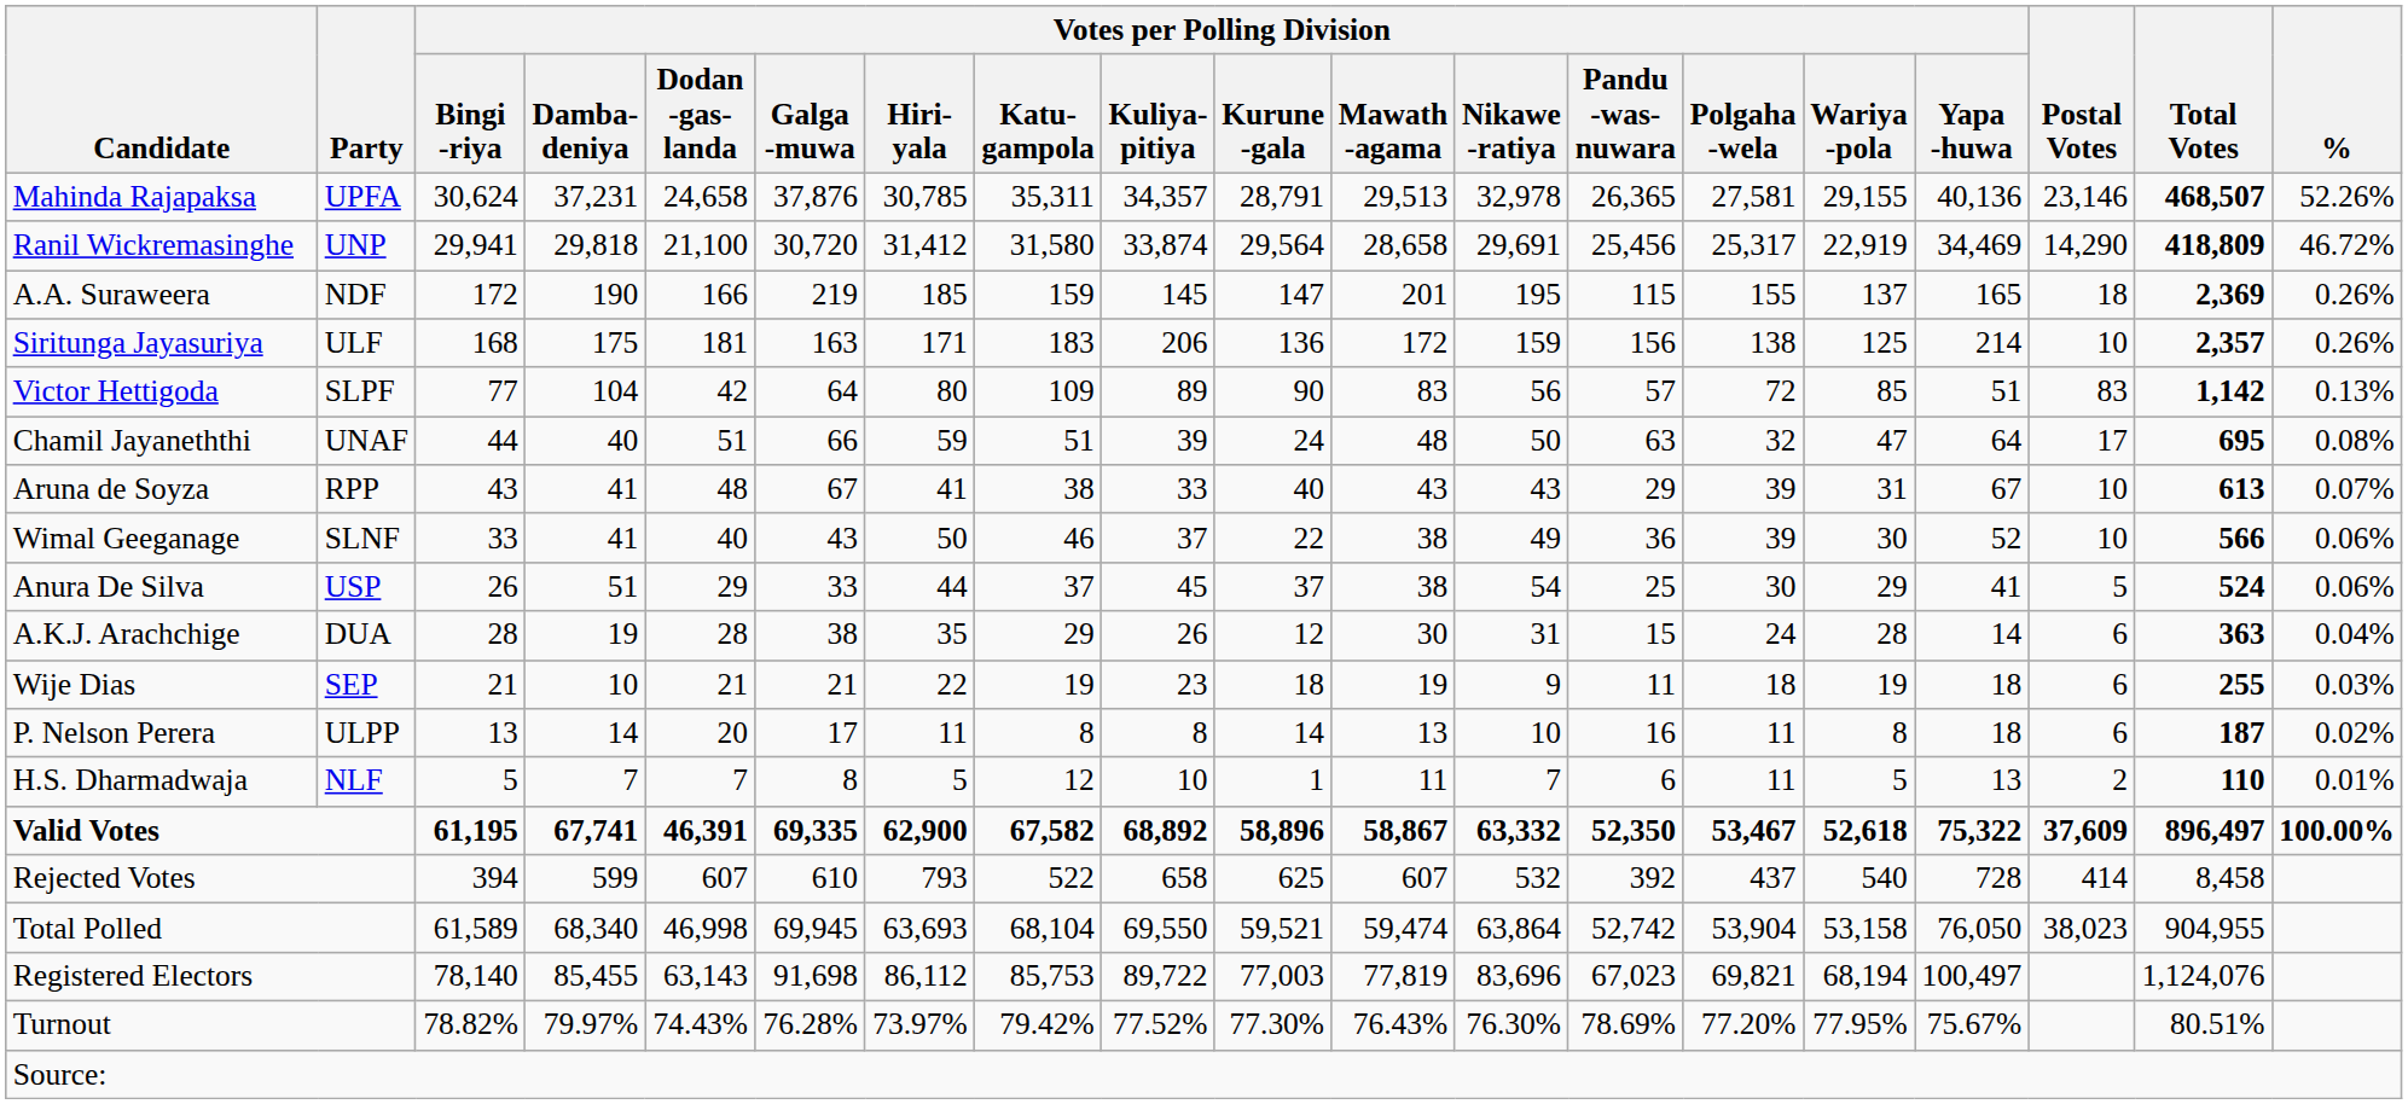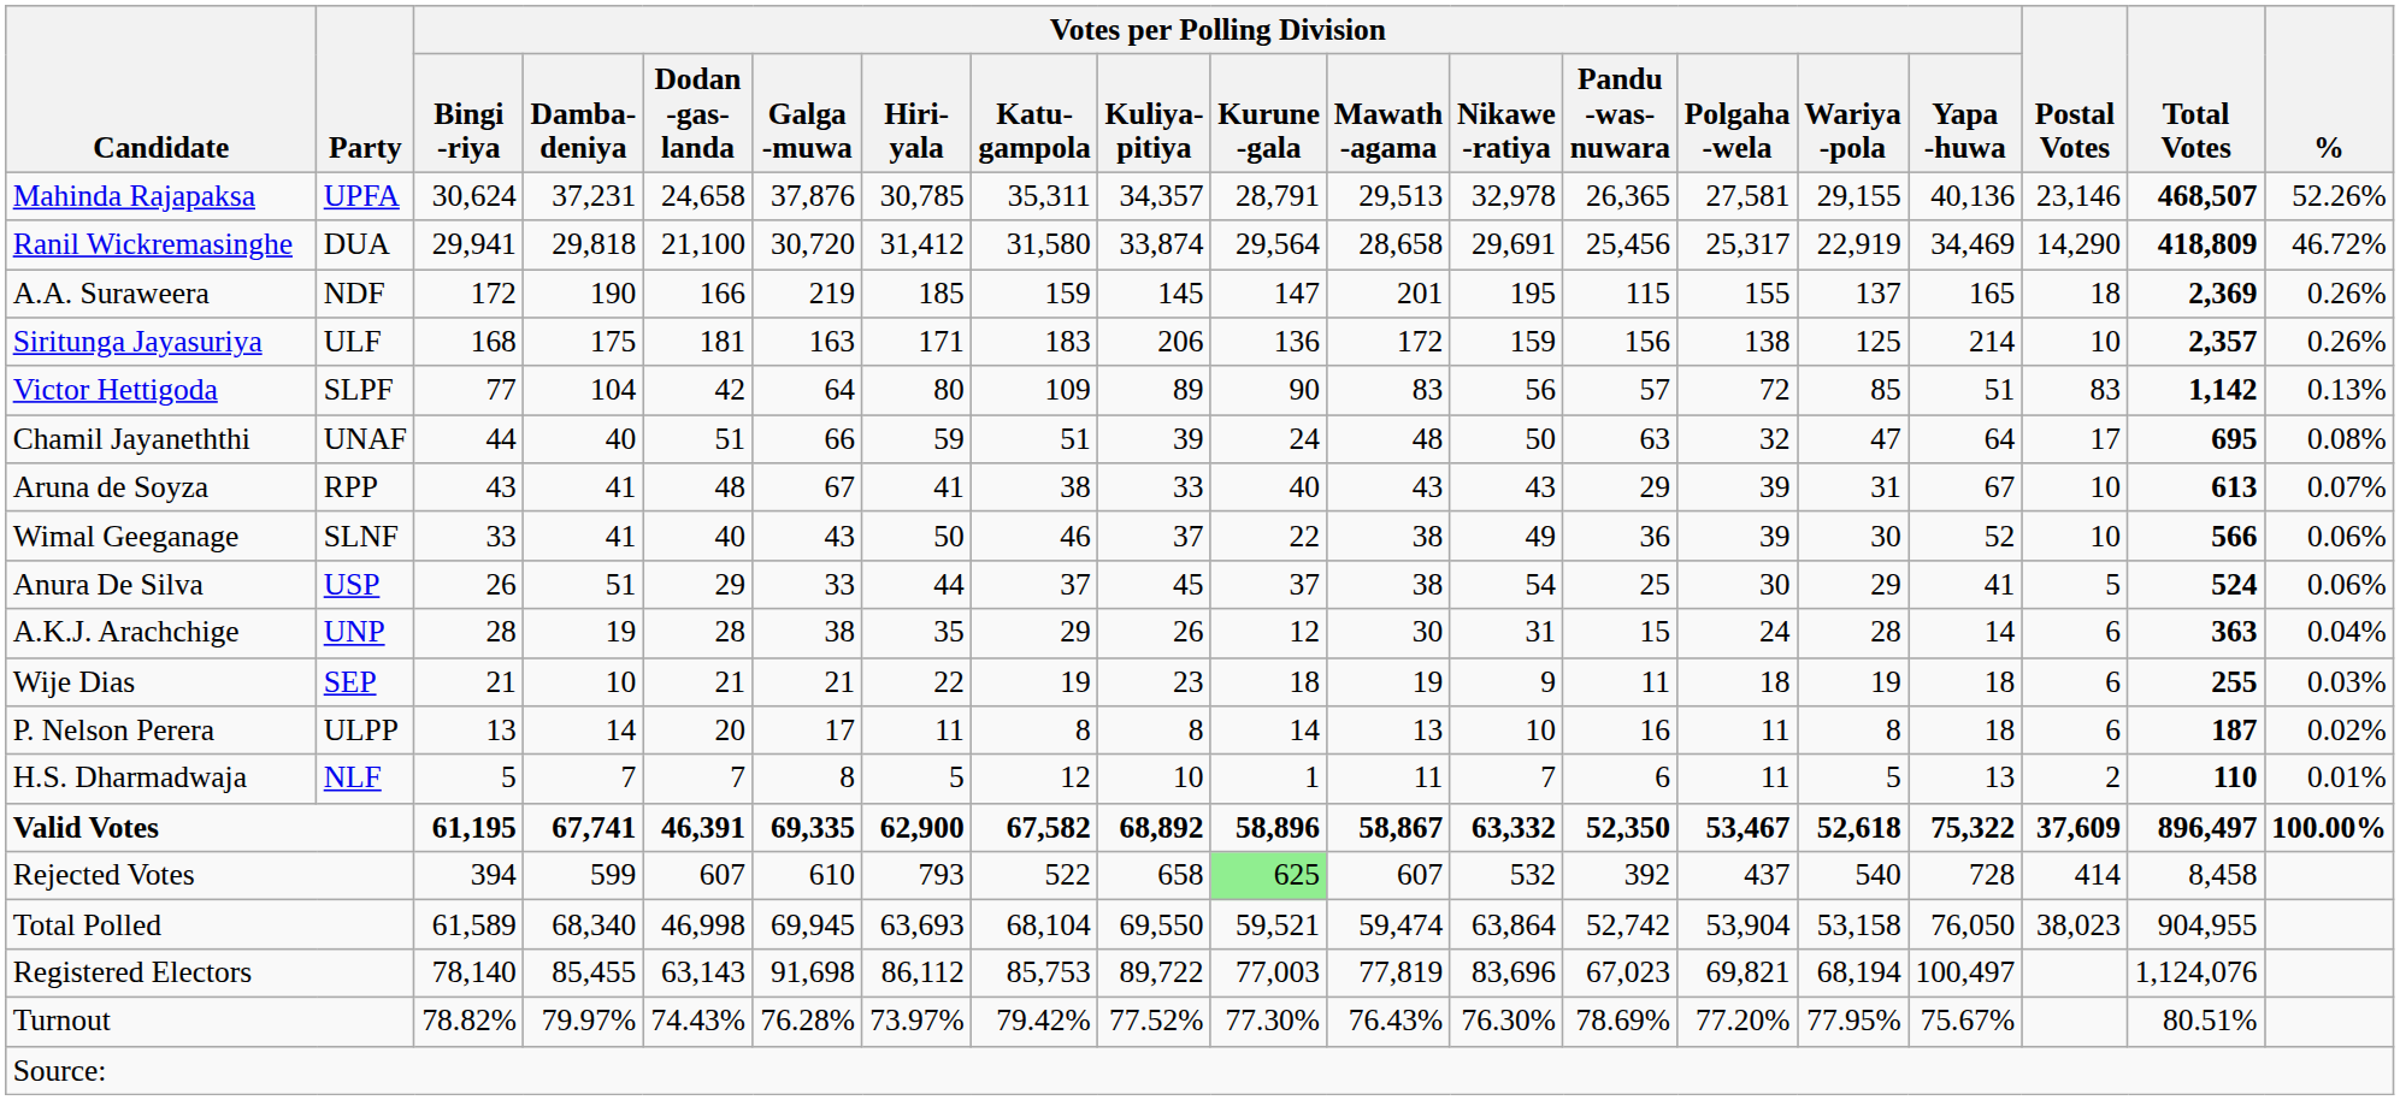 <table class="wikitable" border="1" style="text-align:right;">
 <tr>
 <th align=left valign=bottom rowspan=2 width="180">Candidate</th>
 <th align=left valign=bottom rowspan=2 width="40">Party</th>
 <th colspan=14>Votes per Polling Division</th>
 <th align=center valign=bottom rowspan=2 width="50">Postal<br>Votes</th>
 <th align=center valign=bottom rowspan=2 width="50">Total Votes</th>
 <th align=center valign=bottom rowspan=2 width="50">%</th>
 </tr>
 <tr>
 <th align=center valign=bottom width="50">Bingi<br>-riya</th>
 <th align=center valign=bottom width="50">Damba-<br>deniya</th>
 <th align=center valign=bottom width="50">Dodan<br>-gas-<br>landa</th>
 <th align=center valign=bottom width="50">Galga<br>-muwa</th>
 <th align=center valign=bottom width="50">Hiri-<br>yala</th>
 <th align=center valign=bottom width="50">Katu-<br>gampola</th>
 <th align=center valign=bottom width="50">Kuliya-<br>pitiya</th>
 <th align=center valign=bottom width="50">Kurune<br>-gala</th>
 <th align=center valign=bottom width="50">Mawath<br>-agama</th>
 <th align=center valign=bottom width="50">Nikawe<br>-ratiya</th>
 <th align=center valign=bottom width="50">Pandu<br>-was-<br>nuwara</th>
 <th align=center valign=bottom width="50">Polgaha<br>-wela</th>
 <th align=center valign=bottom width="50">Wariya<br>-pola</th>
 <th align=center valign=bottom width="50">Yapa<br>-huwa</th>
 </tr>
 <tr>
 <td align=left><a href='#'>Mahinda Rajapaksa</a></td>
 <td align=left><a href='#'>UPFA</a></td>
 <td>30,624</td>
 <td>37,231</td>
 <td>24,658</td>
 <td>37,876</td>
 <td>30,785</td>
 <td>35,311</td>
 <td>34,357</td>
 <td>28,791</td>
 <td>29,513</td>
 <td>32,978</td>
 <td>26,365</td>
 <td>27,581</td>
 <td>29,155</td>
 <td>40,136</td>
 <td>23,146</td>
 <td><strong>468,507</strong></td>
 <td>52.26%</td>
 </tr>
 <tr>
 <td align=left><a href='#'>Ranil Wickremasinghe</a></td>
-<td align=left><a href='#'>UNP</a></td>
+<td align=left>DUA</td>
 <td>29,941</td>
 <td>29,818</td>
 <td>21,100</td>
 <td>30,720</td>
 <td>31,412</td>
 <td>31,580</td>
 <td>33,874</td>
 <td>29,564</td>
 <td>28,658</td>
 <td>29,691</td>
 <td>25,456</td>
 <td>25,317</td>
 <td>22,919</td>
 <td>34,469</td>
 <td>14,290</td>
 <td><strong>418,809</strong></td>
 <td>46.72%</td>
 </tr>
 <tr>
 <td align=left>A.A. Suraweera</td>
 <td align=left>NDF</td>
 <td>172</td>
 <td>190</td>
 <td>166</td>
 <td>219</td>
 <td>185</td>
 <td>159</td>
 <td>145</td>
 <td>147</td>
 <td>201</td>
 <td>195</td>
 <td>115</td>
 <td>155</td>
 <td>137</td>
 <td>165</td>
 <td>18</td>
 <td><strong>2,369</strong></td>
 <td>0.26%</td>
 </tr>
 <tr>
 <td align=left><a href='#'>Siritunga Jayasuriya</a></td>
 <td align=left>ULF</td>
 <td>168</td>
 <td>175</td>
 <td>181</td>
 <td>163</td>
 <td>171</td>
 <td>183</td>
 <td>206</td>
 <td>136</td>
 <td>172</td>
 <td>159</td>
 <td>156</td>
 <td>138</td>
 <td>125</td>
 <td>214</td>
 <td>10</td>
 <td><strong>2,357</strong></td>
 <td>0.26%</td>
 </tr>
 <tr>
 <td align=left><a href='#'>Victor Hettigoda</a></td>
 <td align=left>SLPF</td>
 <td>77</td>
 <td>104</td>
 <td>42</td>
 <td>64</td>
 <td>80</td>
 <td>109</td>
 <td>89</td>
 <td>90</td>
 <td>83</td>
 <td>56</td>
 <td>57</td>
 <td>72</td>
 <td>85</td>
 <td>51</td>
 <td>83</td>
 <td><strong>1,142</strong></td>
 <td>0.13%</td>
 </tr>
 <tr>
 <td align=left>Chamil Jayaneththi</td>
 <td align=left>UNAF</td>
 <td>44</td>
 <td>40</td>
 <td>51</td>
 <td>66</td>
 <td>59</td>
 <td>51</td>
 <td>39</td>
 <td>24</td>
 <td>48</td>
 <td>50</td>
 <td>63</td>
 <td>32</td>
 <td>47</td>
 <td>64</td>
 <td>17</td>
 <td><strong>695</strong></td>
 <td>0.08%</td>
 </tr>
 <tr>
 <td align=left>Aruna de Soyza</td>
 <td align=left>RPP</td>
 <td>43</td>
 <td>41</td>
 <td>48</td>
 <td>67</td>
 <td>41</td>
 <td>38</td>
 <td>33</td>
 <td>40</td>
 <td>43</td>
 <td>43</td>
 <td>29</td>
 <td>39</td>
 <td>31</td>
 <td>67</td>
 <td>10</td>
 <td><strong>613</strong></td>
 <td>0.07%</td>
 </tr>
 <tr>
 <td align=left>Wimal Geeganage</td>
 <td align=left>SLNF</td>
 <td>33</td>
 <td>41</td>
 <td>40</td>
 <td>43</td>
 <td>50</td>
 <td>46</td>
 <td>37</td>
 <td>22</td>
 <td>38</td>
 <td>49</td>
 <td>36</td>
 <td>39</td>
 <td>30</td>
 <td>52</td>
 <td>10</td>
 <td><strong>566</strong></td>
 <td>0.06%</td>
 </tr>
 <tr>
 <td align=left>Anura De Silva</td>
 <td align=left><a href='#'>USP</a></td>
 <td>26</td>
 <td>51</td>
 <td>29</td>
 <td>33</td>
 <td>44</td>
 <td>37</td>
 <td>45</td>
 <td>37</td>
 <td>38</td>
 <td>54</td>
 <td>25</td>
 <td>30</td>
 <td>29</td>
 <td>41</td>
 <td>5</td>
 <td><strong>524</strong></td>
 <td>0.06%</td>
 </tr>
 <tr>
 <td align=left>A.K.J. Arachchige</td>
-<td align=left>DUA</td>
+<td align=left><a href='#'>UNP</a></td>
 <td>28</td>
 <td>19</td>
 <td>28</td>
 <td>38</td>
 <td>35</td>
 <td>29</td>
 <td>26</td>
 <td>12</td>
 <td>30</td>
 <td>31</td>
 <td>15</td>
 <td>24</td>
 <td>28</td>
 <td>14</td>
 <td>6</td>
 <td><strong>363</strong></td>
 <td>0.04%</td>
 </tr>
 <tr>
 <td align=left>Wije Dias</td>
 <td align=left><a href='#'>SEP</a></td>
 <td>21</td>
 <td>10</td>
 <td>21</td>
 <td>21</td>
 <td>22</td>
 <td>19</td>
 <td>23</td>
 <td>18</td>
 <td>19</td>
 <td>9</td>
 <td>11</td>
 <td>18</td>
 <td>19</td>
 <td>18</td>
 <td>6</td>
 <td><strong>255</strong></td>
 <td>0.03%</td>
 </tr>
 <tr>
 <td align=left>P. Nelson Perera</td>
 <td align=left>ULPP</td>
 <td>13</td>
 <td>14</td>
 <td>20</td>
 <td>17</td>
 <td>11</td>
 <td>8</td>
 <td>8</td>
 <td>14</td>
 <td>13</td>
 <td>10</td>
 <td>16</td>
 <td>11</td>
 <td>8</td>
 <td>18</td>
 <td>6</td>
 <td><strong>187</strong></td>
 <td>0.02%</td>
 </tr>
 <tr>
 <td align=left>H.S. Dharmadwaja</td>
 <td align=left><a href='#'>NLF</a></td>
 <td>5</td>
 <td>7</td>
 <td>7</td>
 <td>8</td>
 <td>5</td>
 <td>12</td>
 <td>10</td>
 <td>1</td>
 <td>11</td>
 <td>7</td>
 <td>6</td>
 <td>11</td>
 <td>5</td>
 <td>13</td>
 <td>2</td>
 <td><strong>110</strong></td>
 <td>0.01%</td>
 </tr>
 <tr>
 <td align=left colspan=2><strong>Valid Votes</strong></td>
 <td><strong>61,195</strong></td>
 <td><strong>67,741</strong></td>
 <td><strong>46,391</strong></td>
 <td><strong>69,335</strong></td>
 <td><strong>62,900</strong></td>
 <td><strong>67,582</strong></td>
 <td><strong>68,892</strong></td>
 <td><strong>58,896</strong></td>
 <td><strong>58,867</strong></td>
 <td><strong>63,332</strong></td>
 <td><strong>52,350</strong></td>
 <td><strong>53,467</strong></td>
 <td><strong>52,618</strong></td>
 <td><strong>75,322</strong></td>
 <td><strong>37,609</strong></td>
 <td><strong>896,497</strong></td>
 <td><strong>100.00%</strong></td>
 </tr>
 <tr>
 <td align=left colspan=2>Rejected Votes</td>
 <td>394</td>
 <td>599</td>
 <td>607</td>
 <td>610</td>
 <td>793</td>
 <td>522</td>
 <td>658</td>
-<td>625</td>
+<td style="background: lightgreen;">625</td>
 <td>607</td>
 <td>532</td>
 <td>392</td>
 <td>437</td>
 <td>540</td>
 <td>728</td>
 <td>414</td>
 <td>8,458</td>
 <td></td>
 </tr>
 <tr>
 <td align=left colspan=2>Total Polled</td>
 <td>61,589</td>
 <td>68,340</td>
 <td>46,998</td>
 <td>69,945</td>
 <td>63,693</td>
 <td>68,104</td>
 <td>69,550</td>
 <td>59,521</td>
 <td>59,474</td>
 <td>63,864</td>
 <td>52,742</td>
 <td>53,904</td>
 <td>53,158</td>
 <td>76,050</td>
 <td>38,023</td>
 <td>904,955</td>
 <td></td>
 </tr>
 <tr>
 <td align=left colspan=2>Registered Electors</td>
 <td>78,140</td>
 <td>85,455</td>
 <td>63,143</td>
 <td>91,698</td>
 <td>86,112</td>
 <td>85,753</td>
 <td>89,722</td>
 <td>77,003</td>
 <td>77,819</td>
 <td>83,696</td>
 <td>67,023</td>
 <td>69,821</td>
 <td>68,194</td>
 <td>100,497</td>
 <td></td>
 <td>1,124,076</td>
 <td></td>
 </tr>
 <tr>
 <td align=left colspan=2>Turnout</td>
 <td>78.82%</td>
 <td>79.97%</td>
 <td>74.43%</td>
 <td>76.28%</td>
 <td>73.97%</td>
 <td>79.42%</td>
 <td>77.52%</td>
 <td>77.30%</td>
 <td>76.43%</td>
 <td>76.30%</td>
 <td>78.69%</td>
 <td>77.20%</td>
 <td>77.95%</td>
 <td>75.67%</td>
 <td></td>
 <td>80.51%</td>
 </tr>
 <tr>
 <td align=left colspan=19>Source:</td>
 </tr>
 </table>
